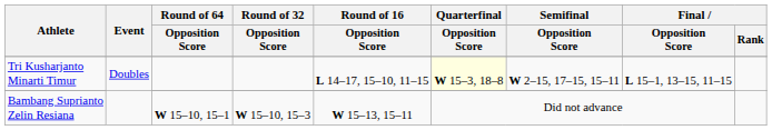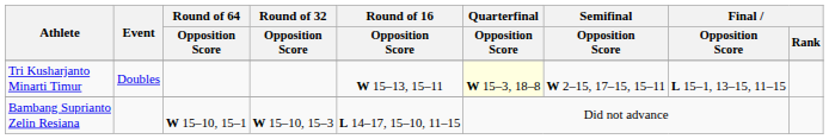 <table class=wikitable style="font-size:90%">
 <tr>
 <th rowspan="2">Athlete</th>
 <th rowspan="2">Event</th>
 <th>Round of 64</th>
 <th>Round of 32</th>
 <th>Round of 16</th>
 <th>Quarterfinal</th>
 <th>Semifinal</th>
 <th colspan=2>Final / </th>
 </tr>
 <tr style="font-size:95%">
 <th>Opposition<br>Score</th>
 <th>Opposition<br>Score</th>
 <th>Opposition<br>Score</th>
 <th>Opposition<br>Score</th>
 <th>Opposition<br>Score</th>
 <th>Opposition<br>Score</th>
 <th>Rank</th>
 </tr>
 <tr>
 </tr>
 <tr align=center>
 <td align=left><a href='#'>Tri Kusharjanto</a> <br> <a href='#'>Minarti Timur</a></td>
 <td align=left rowspan=2><a href='#'>Doubles</a></td>
 <td></td>
 <td></td>
-<td><br><strong>L</strong> 14–17, 15–10, 11–15</td>
+<td><br><strong>W</strong> 15–13, 15–11</td>
 <td style="background: lightyellow;"><br><strong>W</strong> 15–3, 18–8</td>
 <td><br><strong>W</strong> 2–15, 17–15, 15–11</td>
 <td><br><strong>L</strong> 15–1, 13–15, 11–15</td>
 <td></td>
 </tr>
 <tr>
 </tr>
 <tr align=center>
 <td align=left><a href='#'>Bambang Suprianto</a> <br> <a href='#'>Zelin Resiana</a></td>
 <td></td>
 <td><br><strong>W</strong> 15–10, 15–1</td>
 <td><br><strong>W</strong> 15–10, 15–3</td>
-<td><br><strong>W</strong> 15–13, 15–11</td>
+<td><br><strong>L</strong> 14–17, 15–10, 11–15</td>
 <td colspan=3>Did not advance</td>
 </tr>
 </table>
